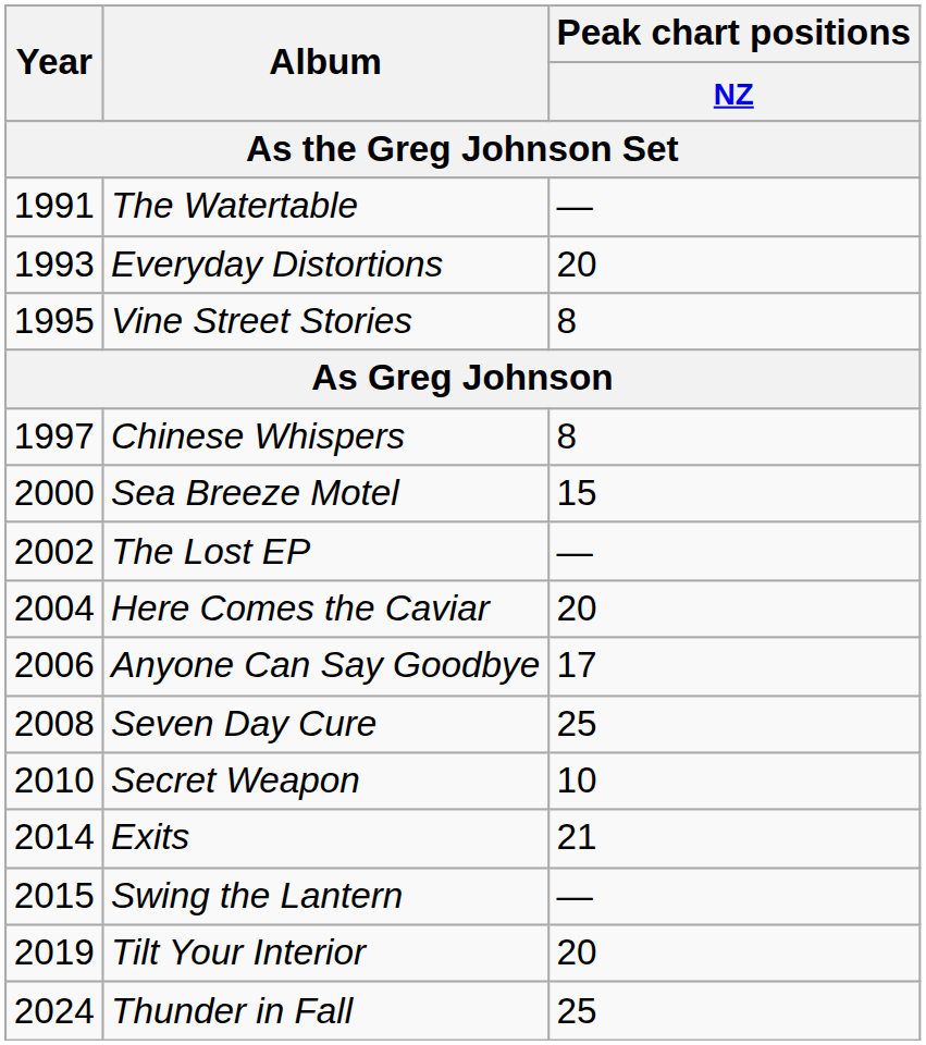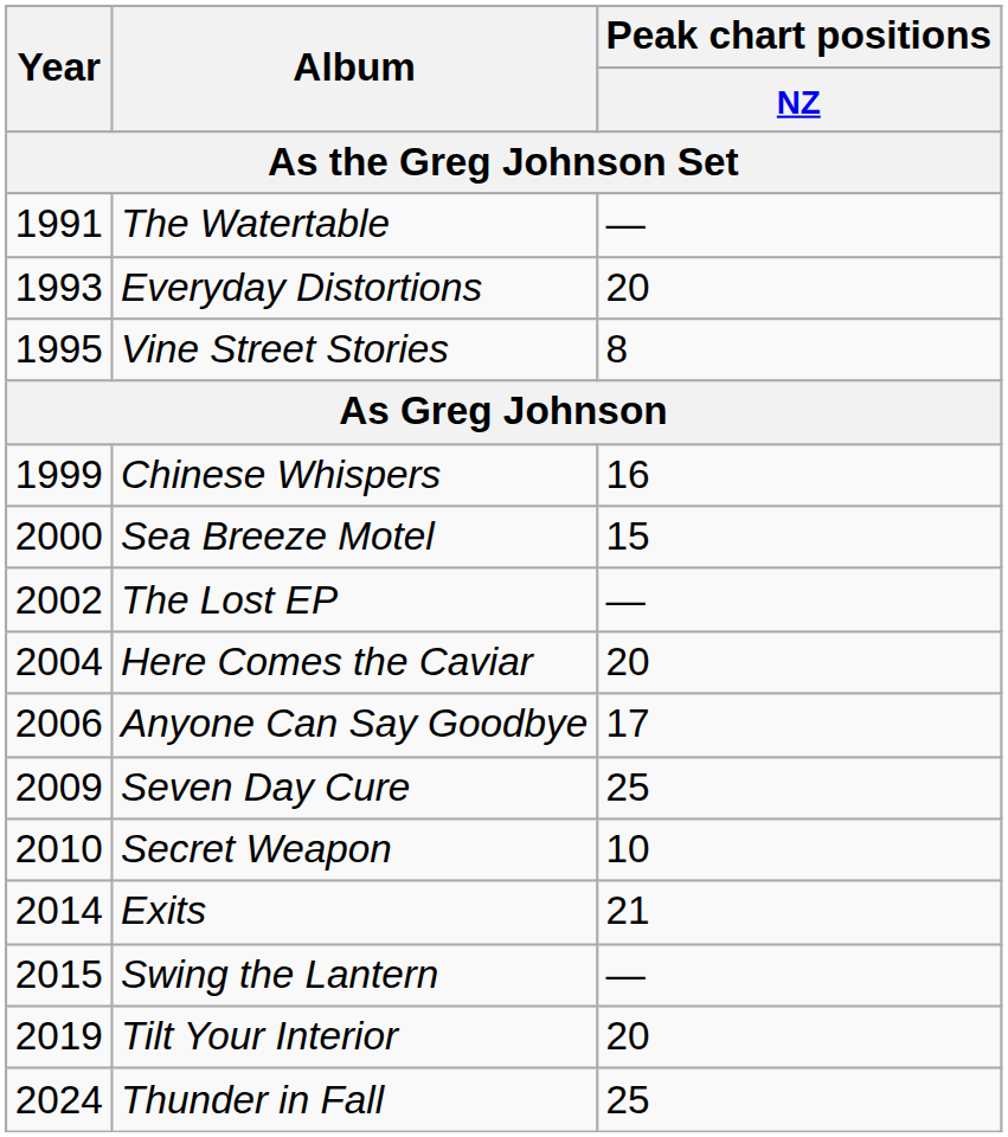 <table class="wikitable">
 <tr>
 <th rowspan="2">Year</th>
 <th rowspan="2">Album</th>
 <th>Peak chart positions</th>
 </tr>
 <tr>
 <th><small><a href='#'>NZ</a></small></th>
 </tr>
 <tr>
 <th colspan="3">As the Greg Johnson Set</th>
 </tr>
 <tr>
 <td>1991</td>
 <td><em>The Watertable</em></td>
 <td>—</td>
 </tr>
 <tr>
 <td>1993</td>
 <td><em>Everyday Distortions</em></td>
 <td>20</td>
 </tr>
 <tr>
 <td>1995</td>
 <td><em>Vine Street Stories</em></td>
 <td>8</td>
 </tr>
 <tr>
 <th colspan="3">As Greg Johnson</th>
 </tr>
 <tr>
-<td>1997</td>
+<td>1999</td>
 <td><em>Chinese Whispers</em></td>
-<td>8</td>
+<td>16</td>
 </tr>
 <tr>
 <td>2000</td>
 <td><em>Sea Breeze Motel</em></td>
 <td>15</td>
 </tr>
 <tr>
 <td>2002</td>
 <td><em>The Lost EP</em></td>
 <td>—</td>
 </tr>
 <tr>
 <td>2004</td>
 <td><em>Here Comes the Caviar</em></td>
 <td>20</td>
 </tr>
 <tr>
 <td>2006</td>
 <td><em>Anyone Can Say Goodbye</em></td>
 <td>17</td>
 </tr>
 <tr>
-<td>2008</td>
+<td>2009</td>
 <td><em>Seven Day Cure</em></td>
 <td>25</td>
 </tr>
 <tr>
 <td>2010</td>
 <td><em>Secret Weapon</em></td>
 <td>10</td>
 </tr>
 <tr>
 <td>2014</td>
 <td><em>Exits</em></td>
 <td>21</td>
 </tr>
 <tr>
 <td>2015</td>
 <td><em>Swing the Lantern</em></td>
 <td>—</td>
 </tr>
 <tr>
 <td>2019</td>
 <td><em>Tilt Your Interior</em></td>
 <td>20</td>
 </tr>
 <tr>
 <td>2024</td>
 <td><em>Thunder in Fall</em></td>
 <td>25<br></td>
 </tr>
 </table>
